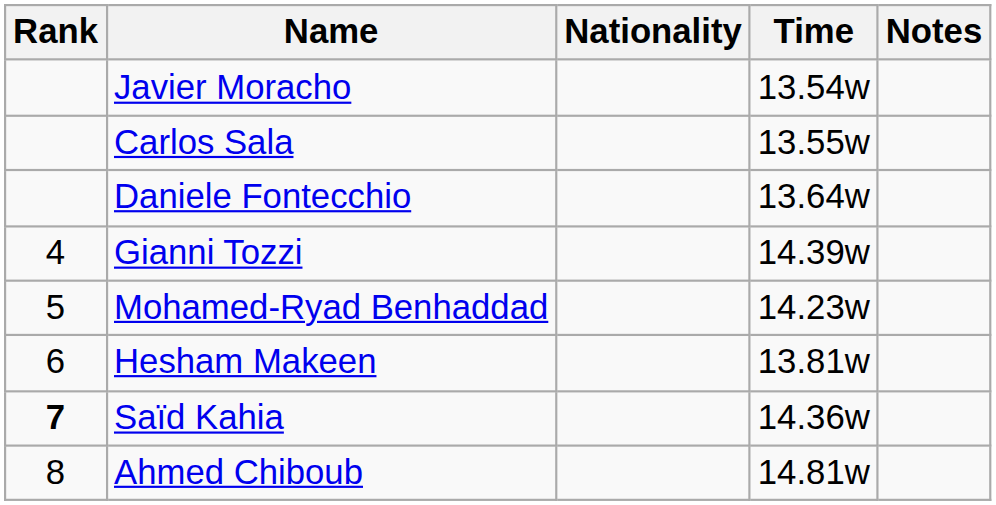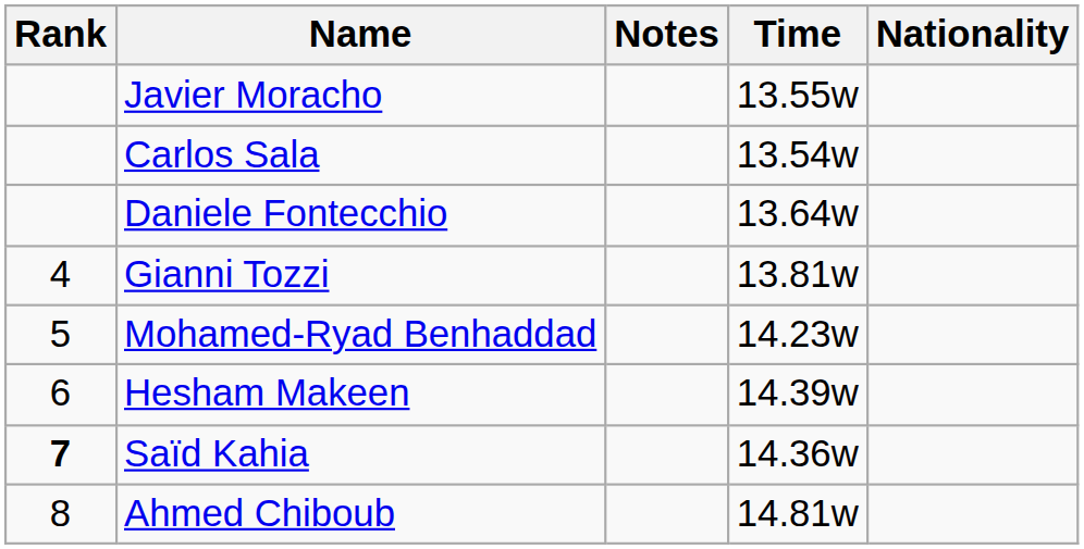 <table class="wikitable sortable" style="text-align:center">
 <tr>
 <th>Rank</th>
 <th>Name</th>
+<th>Notes</th>
+<th>Time</th>
 <th>Nationality</th>
-<th>Time</th>
-<th>Notes</th>
 </tr>
 <tr>
 <td></td>
 <td align=left><a href='#'>Javier Moracho</a></td>
+<td></td>
+<td>13.55w</td>
 <td align=left></td>
-<td>13.54w</td>
-<td></td>
 </tr>
 <tr>
 <td></td>
 <td align=left><a href='#'>Carlos Sala</a></td>
+<td></td>
+<td>13.54w</td>
 <td align=left></td>
-<td>13.55w</td>
-<td></td>
 </tr>
 <tr>
 <td></td>
 <td align=left><a href='#'>Daniele Fontecchio</a></td>
+<td></td>
+<td>13.64w</td>
 <td align=left></td>
-<td>13.64w</td>
-<td></td>
 </tr>
 <tr>
 <td>4</td>
 <td align=left><a href='#'>Gianni Tozzi</a></td>
+<td></td>
+<td>13.81w</td>
 <td align=left></td>
-<td>14.39w</td>
-<td></td>
 </tr>
 <tr>
 <td>5</td>
 <td align=left><a href='#'>Mohamed-Ryad Benhaddad</a></td>
+<td></td>
+<td>14.23w</td>
 <td align=left></td>
-<td>14.23w</td>
-<td></td>
 </tr>
 <tr>
 <td>6</td>
 <td align=left><a href='#'>Hesham Makeen</a></td>
+<td></td>
+<td>14.39w</td>
 <td align=left></td>
-<td>13.81w</td>
-<td></td>
 </tr>
 <tr>
 <td><strong>7</strong></td>
 <td align=left><a href='#'>Saïd Kahia</a></td>
+<td></td>
+<td>14.36w</td>
 <td align=left></td>
-<td>14.36w</td>
-<td></td>
 </tr>
 <tr>
 <td>8</td>
 <td align=left><a href='#'>Ahmed Chiboub</a></td>
+<td></td>
+<td>14.81w</td>
 <td align=left></td>
-<td>14.81w</td>
-<td></td>
 </tr>
 </table>
